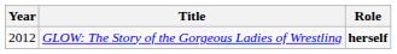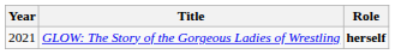 <table class="wikitable">
 <tr>
 <th>Year</th>
 <th>Title</th>
 <th>Role</th>
 </tr>
 <tr>
-<td>2012</td>
+<td>2021</td>
 <td><em><a href='#'>GLOW: The Story of the Gorgeous Ladies of Wrestling</a></em></td>
 <td><strong>herself</strong></td>
 </tr>
 </table>
